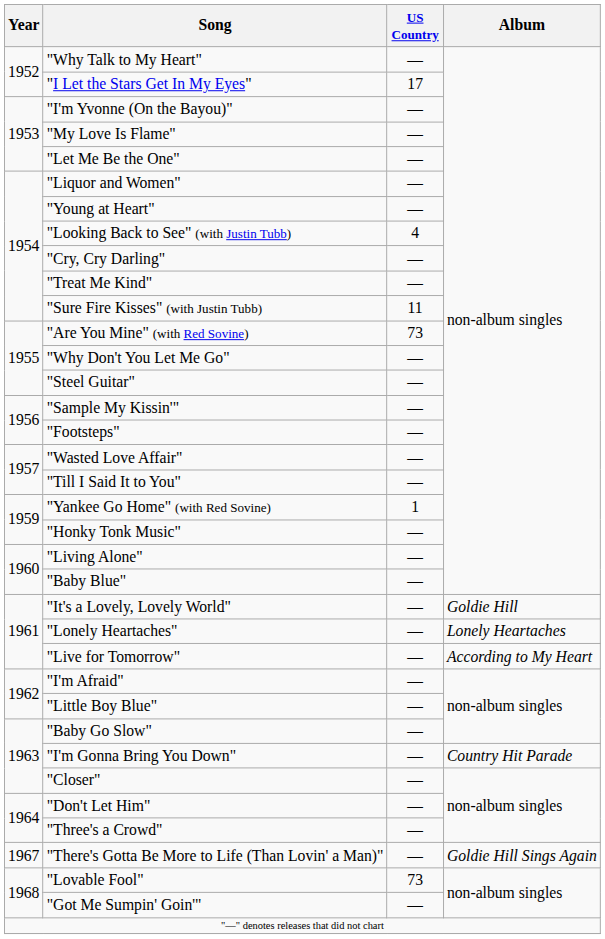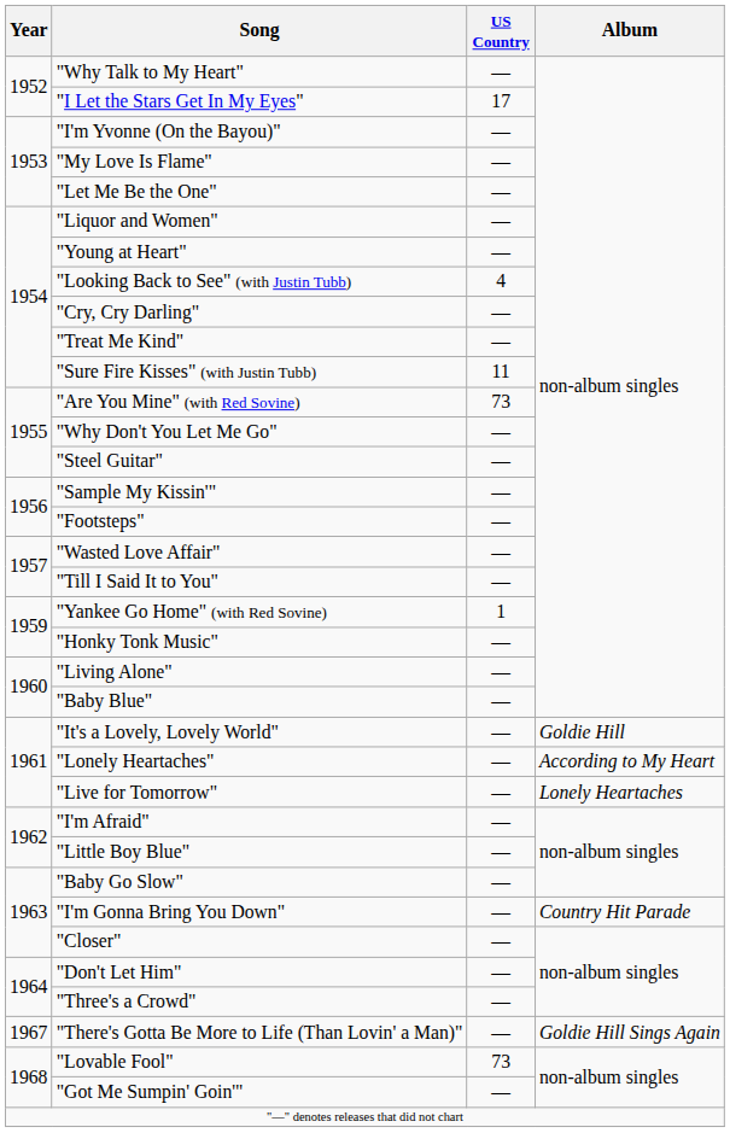 <table class=wikitable style=text-align:center;>
 <tr>
 <th>Year</th>
 <th>Song</th>
 <th width=50><small><a href='#'>US Country</a></small></th>
 <th>Album</th>
 </tr>
 <tr>
 <td rowspan=2>1952</td>
 <td align=left>"Why Talk to My Heart"</td>
 <td>—</td>
 <td align=left rowspan=22>non-album singles</td>
 </tr>
 <tr>
 <td align=left>"<a href='#'>I Let the Stars Get In My Eyes</a>"</td>
 <td>17</td>
 </tr>
 <tr>
 <td rowspan=3>1953</td>
 <td align=left>"I'm Yvonne (On the Bayou)"</td>
 <td>—</td>
 </tr>
 <tr>
 <td align=left>"My Love Is Flame"</td>
 <td>—</td>
 </tr>
 <tr>
 <td align=left>"Let Me Be the One"</td>
 <td>—</td>
 </tr>
 <tr>
 <td rowspan=6>1954</td>
 <td align=left>"Liquor and Women"</td>
 <td>—</td>
 </tr>
 <tr>
 <td align=left>"Young at Heart"</td>
 <td>—</td>
 </tr>
 <tr>
 <td align=left>"Looking Back to See" <small>(with <a href='#'>Justin Tubb</a>)</small></td>
 <td>4</td>
 </tr>
 <tr>
 <td align=left>"Cry, Cry Darling"</td>
 <td>—</td>
 </tr>
 <tr>
 <td align=left>"Treat Me Kind"</td>
 <td>—</td>
 </tr>
 <tr>
 <td align=left>"Sure Fire Kisses" <small>(with Justin Tubb)</small></td>
 <td>11</td>
 </tr>
 <tr>
 <td rowspan=3>1955</td>
 <td align=left>"Are You Mine" <small>(with <a href='#'>Red Sovine</a>)</small></td>
 <td>73</td>
 </tr>
 <tr>
 <td align=left>"Why Don't You Let Me Go"</td>
 <td>—</td>
 </tr>
 <tr>
 <td align=left>"Steel Guitar"</td>
 <td>—</td>
 </tr>
 <tr>
 <td rowspan=2>1956</td>
 <td align=left>"Sample My Kissin'"</td>
 <td>—</td>
 </tr>
 <tr>
 <td align=left>"Footsteps"</td>
 <td>—</td>
 </tr>
 <tr>
 <td rowspan=2>1957</td>
 <td align=left>"Wasted Love Affair"</td>
 <td>—</td>
 </tr>
 <tr>
 <td align=left>"Till I Said It to You"</td>
 <td>—</td>
 </tr>
 <tr>
 <td rowspan=2>1959</td>
 <td align=left>"Yankee Go Home" <small>(with Red Sovine)</small></td>
 <td>1</td>
 </tr>
 <tr>
 <td align=left>"Honky Tonk Music"</td>
 <td>—</td>
 </tr>
 <tr>
 <td rowspan=2>1960</td>
 <td align=left>"Living Alone"</td>
 <td>—</td>
 </tr>
 <tr>
 <td align=left>"Baby Blue"</td>
 <td>—</td>
 </tr>
 <tr>
 <td rowspan=3>1961</td>
 <td align=left>"It's a Lovely, Lovely World"</td>
 <td>—</td>
 <td align=left><em>Goldie Hill</em></td>
 </tr>
 <tr>
 <td align=left>"Lonely Heartaches"</td>
 <td>—</td>
-<td align=left><em>Lonely Heartaches</em></td>
+<td align=left><em>According to My Heart</em></td>
 </tr>
 <tr>
 <td align=left>"Live for Tomorrow"</td>
 <td>—</td>
-<td align=left><em>According to My Heart</em></td>
+<td align=left><em>Lonely Heartaches</em></td>
 </tr>
 <tr>
 <td rowspan=2>1962</td>
 <td align=left>"I'm Afraid"</td>
 <td>—</td>
 <td align=left rowspan=3>non-album singles</td>
 </tr>
 <tr>
 <td align=left>"Little Boy Blue"</td>
 <td>—</td>
 </tr>
 <tr>
 <td rowspan=3>1963</td>
 <td align=left>"Baby Go Slow"</td>
 <td>—</td>
 </tr>
 <tr>
 <td align=left>"I'm Gonna Bring You Down"</td>
 <td>—</td>
 <td align=left><em>Country Hit Parade</em></td>
 </tr>
 <tr>
 <td align=left>"Closer"</td>
 <td>—</td>
 <td align=left rowspan=3>non-album singles</td>
 </tr>
 <tr>
 <td rowspan=2>1964</td>
 <td align=left>"Don't Let Him"</td>
 <td>—</td>
 </tr>
 <tr>
 <td align=left>"Three's a Crowd"</td>
 <td>—</td>
 </tr>
 <tr>
 <td>1967</td>
 <td align=left>"There's Gotta Be More to Life (Than Lovin' a Man)"</td>
 <td>—</td>
 <td align=left><em>Goldie Hill Sings Again</em></td>
 </tr>
 <tr>
 <td rowspan=2>1968</td>
 <td align=left>"Lovable Fool"</td>
 <td>73</td>
 <td align=left rowspan=2>non-album singles</td>
 </tr>
 <tr>
 <td align=left>"Got Me Sumpin' Goin'"</td>
 <td>—</td>
 </tr>
 <tr>
 <td align="center" colspan="4" style="font-size:8pt">"—" denotes releases that did not chart</td>
 </tr>
 <tr>
 </tr>
 </table>
